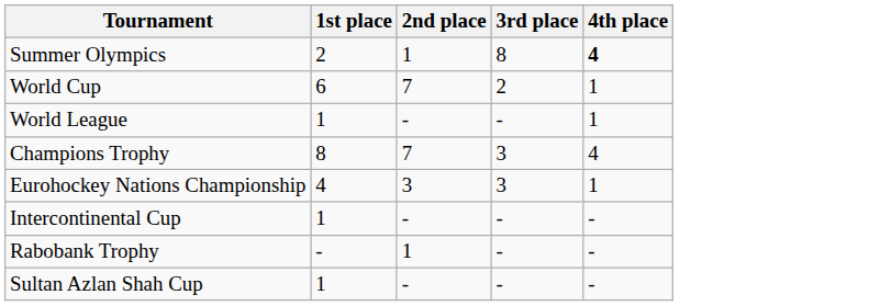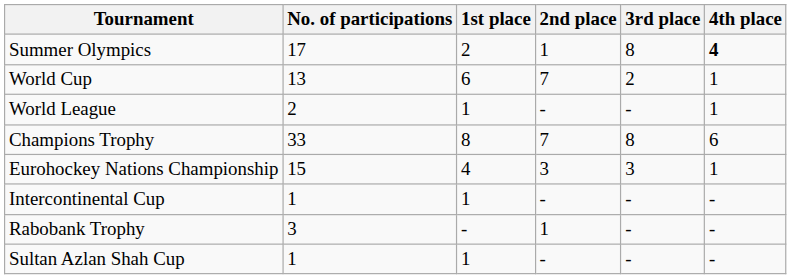 <table class="wikitable">
 <tr>
 <th>Tournament</th>
+<th>No. of participations</th>
 <th>1st place</th>
 <th>2nd place</th>
 <th>3rd place</th>
 <th>4th place</th>
 </tr>
 <tr>
 <td>Summer Olympics</td>
+<td>17</td>
 <td>2</td>
 <td>1</td>
 <td>8</td>
 <td><strong>4</strong></td>
 </tr>
 <tr>
 <td>World Cup</td>
+<td>13</td>
 <td>6</td>
 <td>7</td>
 <td>2</td>
 <td>1</td>
 </tr>
 <tr>
 <td>World League</td>
+<td>2</td>
 <td>1</td>
 <td>-</td>
 <td>-</td>
 <td>1</td>
 </tr>
 <tr>
 <td>Champions Trophy</td>
+<td>33</td>
 <td>8</td>
 <td>7</td>
-<td>3</td>
-<td>4</td>
+<td>8</td>
+<td>6</td>
 </tr>
 <tr>
 <td>Eurohockey Nations Championship</td>
+<td>15</td>
 <td>4</td>
 <td>3</td>
 <td>3</td>
 <td>1</td>
 </tr>
 <tr>
 <td>Intercontinental Cup</td>
 <td>1</td>
+<td>1</td>
 <td>-</td>
 <td>-</td>
 <td>-</td>
 </tr>
 <tr>
 <td>Rabobank Trophy</td>
+<td>3</td>
 <td>-</td>
 <td>1</td>
 <td>-</td>
 <td>-</td>
 </tr>
 <tr>
 <td>Sultan Azlan Shah Cup</td>
 <td>1</td>
+<td>1</td>
 <td>-</td>
 <td>-</td>
 <td>-</td>
 </tr>
 </table>
